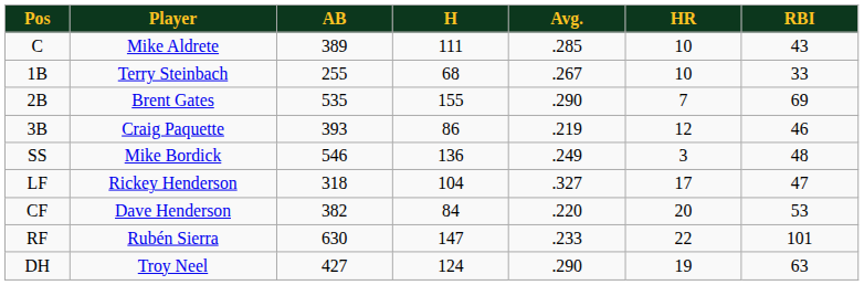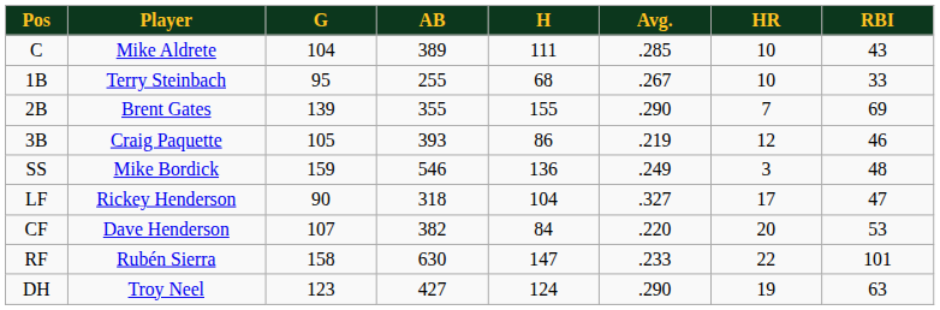 <table class="wikitable sortable">
 <tr>
 <th style="background:#0C371D;color:#ffc322;" width="5%">Pos</th>
 <th style="background:#0C371D;color:#ffc322;" width="16%">Player</th>
+<th style="background:#0C371D;color:#ffc322;" width="9%">G</th>
 <th style="background:#0C371D;color:#ffc322;" width="9%">AB</th>
 <th style="background:#0C371D;color:#ffc322;" width="9%">H</th>
 <th style="background:#0C371D;color:#ffc322;" width="9%">Avg.</th>
 <th style="background:#0C371D;color:#ffc322;" width="9%">HR</th>
 <th style="background:#0C371D;color:#ffc322;" width="9%">RBI</th>
 </tr>
 <tr align="center">
 <td>C</td>
 <td><a href='#'>Mike Aldrete</a></td>
+<td>104</td>
 <td>389</td>
 <td>111</td>
 <td>.285</td>
 <td>10</td>
 <td>43</td>
 </tr>
 <tr align="center">
 <td>1B</td>
 <td><a href='#'>Terry Steinbach</a></td>
+<td>95</td>
 <td>255</td>
 <td>68</td>
 <td>.267</td>
 <td>10</td>
 <td>33</td>
 </tr>
 <tr align="center">
 <td>2B</td>
 <td><a href='#'>Brent Gates</a></td>
-<td>535</td>
+<td>139</td>
+<td>355</td>
 <td>155</td>
 <td>.290</td>
 <td>7</td>
 <td>69</td>
 </tr>
 <tr align="center">
 <td>3B</td>
 <td><a href='#'>Craig Paquette</a></td>
+<td>105</td>
 <td>393</td>
 <td>86</td>
 <td>.219</td>
 <td>12</td>
 <td>46</td>
 </tr>
 <tr align="center">
 <td>SS</td>
 <td><a href='#'>Mike Bordick</a></td>
+<td>159</td>
 <td>546</td>
 <td>136</td>
 <td>.249</td>
 <td>3</td>
 <td>48</td>
 </tr>
 <tr align="center">
 <td>LF</td>
 <td><a href='#'>Rickey Henderson</a></td>
+<td>90</td>
 <td>318</td>
 <td>104</td>
 <td>.327</td>
 <td>17</td>
 <td>47</td>
 </tr>
 <tr align="center">
 <td>CF</td>
 <td><a href='#'>Dave Henderson</a></td>
+<td>107</td>
 <td>382</td>
 <td>84</td>
 <td>.220</td>
 <td>20</td>
 <td>53</td>
 </tr>
 <tr align="center">
 <td>RF</td>
 <td><a href='#'>Rubén Sierra</a></td>
+<td>158</td>
 <td>630</td>
 <td>147</td>
 <td>.233</td>
 <td>22</td>
 <td>101</td>
 </tr>
 <tr align="center">
 <td>DH</td>
 <td><a href='#'>Troy Neel</a></td>
+<td>123</td>
 <td>427</td>
 <td>124</td>
 <td>.290</td>
 <td>19</td>
 <td>63</td>
 </tr>
 </table>
